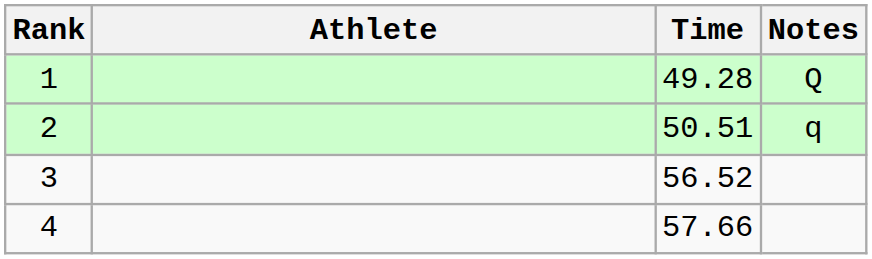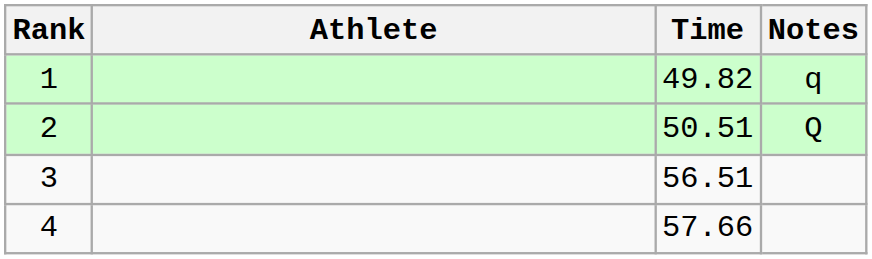 <table class="wikitable" style="text-align:center">
 <tr>
 <th>Rank</th>
 <th Style="width:18em">Athlete</th>
 <th>Time</th>
 <th>Notes</th>
 </tr>
 <tr style="background:#cfc">
 <td>1</td>
 <td style="text-align:left"></td>
-<td>49.28</td>
-<td>Q</td>
+<td>49.82</td>
+<td>q</td>
 </tr>
 <tr style="background:#cfc">
 <td>2</td>
 <td style="text-align:left"></td>
 <td>50.51</td>
-<td>q</td>
+<td>Q</td>
 </tr>
 <tr>
 <td>3</td>
 <td style="text-align:left"></td>
-<td>56.52</td>
+<td>56.51</td>
 <td></td>
 </tr>
 <tr>
 <td>4</td>
 <td style="text-align:left"></td>
 <td>57.66</td>
 <td></td>
 </tr>
 </table>
